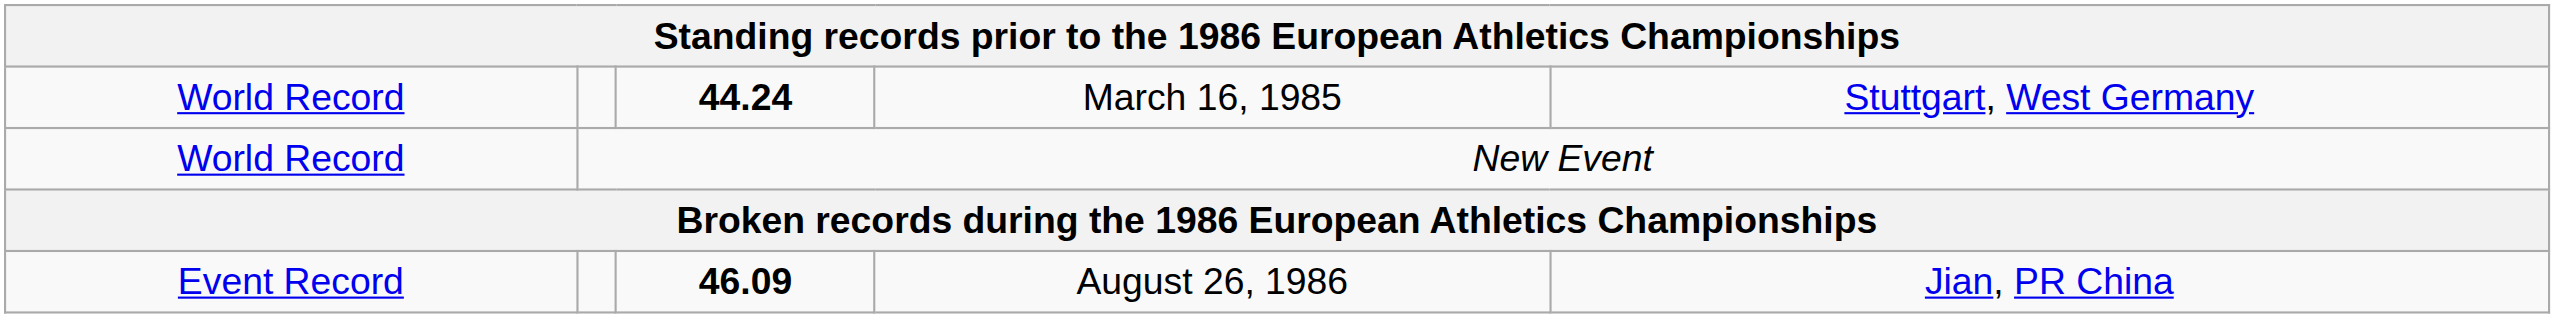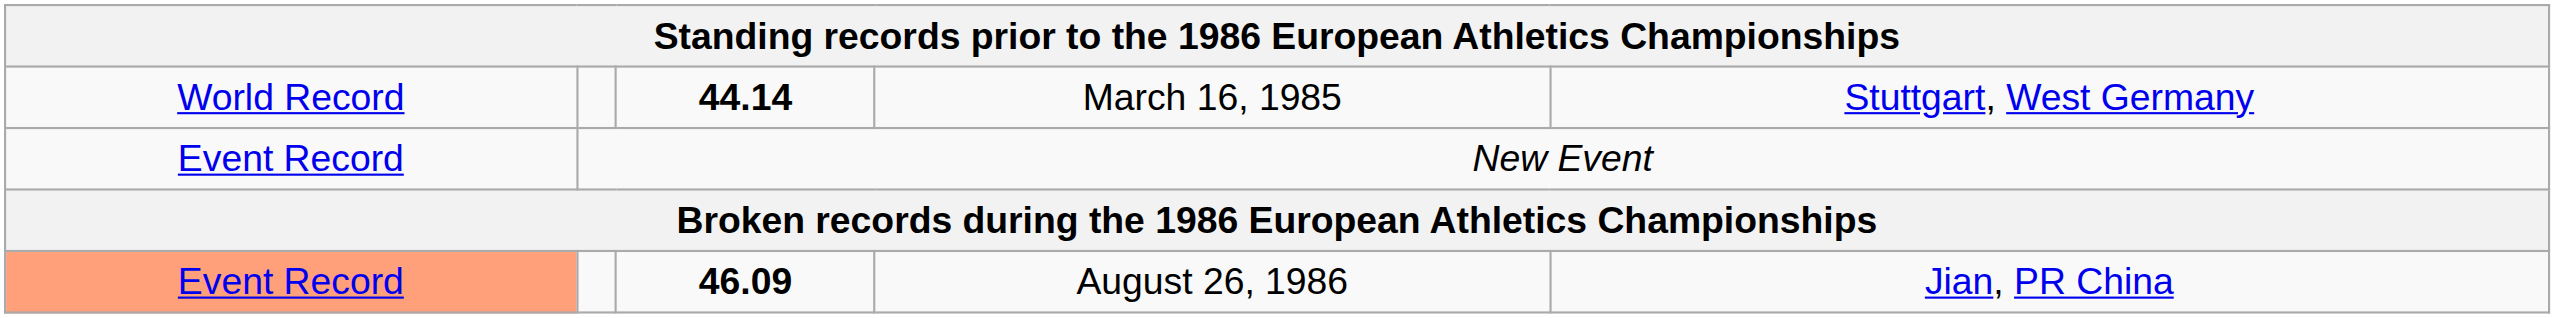 <table class="wikitable" style=" text-align:center; font-size:110%;" width="95%">
 <tr>
 <th colspan="5">Standing records prior to the 1986 European Athletics Championships</th>
 </tr>
 <tr>
 <td><a href='#'>World Record</a></td>
 <td></td>
-<td><strong>44.24</strong></td>
+<td><strong>44.14</strong></td>
 <td>March 16, 1985</td>
 <td> <a href='#'>Stuttgart</a>, <a href='#'>West Germany</a></td>
 </tr>
 <tr>
-<td><a href='#'>World Record</a></td>
+<td><a href='#'>Event Record</a></td>
 <td colspan=4><em>New Event</em></td>
 </tr>
 <tr>
 <th colspan="5">Broken records during the 1986 European Athletics Championships</th>
 </tr>
 <tr>
-<td><a href='#'>Event Record</a></td>
+<td style="background: lightsalmon;"><a href='#'>Event Record</a></td>
 <td></td>
 <td><strong>46.09</strong></td>
 <td>August 26, 1986</td>
 <td> <a href='#'>Jian</a>, <a href='#'>PR China</a></td>
 </tr>
 </table>
